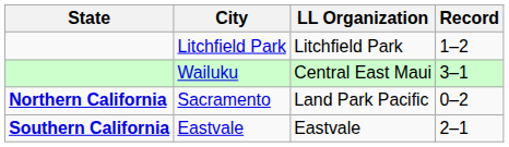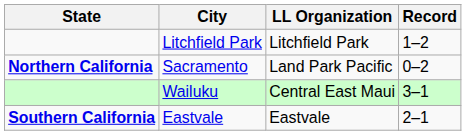 <table class="wikitable">
 <tr>
 <th>State</th>
 <th>City</th>
 <th>LL Organization</th>
 <th>Record</th>
 </tr>
 <tr>
 <td><strong></strong></td>
 <td><a href='#'>Litchfield Park</a></td>
 <td>Litchfield Park</td>
 <td>1–2</td>
 </tr>
+<tr>
+<td> <strong><a href='#'>Northern California</a></strong></td>
+<td><a href='#'>Sacramento</a></td>
+<td>Land Park Pacific</td>
+<td>0–2</td>
+</tr>
 <tr bgcolor="#ccffcc">
 <td><strong></strong></td>
 <td><a href='#'>Wailuku</a></td>
 <td>Central East Maui</td>
 <td>3–1</td>
-</tr>
-<tr>
-<td> <strong><a href='#'>Northern California</a></strong></td>
-<td><a href='#'>Sacramento</a></td>
-<td>Land Park Pacific</td>
-<td>0–2</td>
 </tr>
 <tr>
 <td> <strong><a href='#'>Southern California</a></strong></td>
 <td><a href='#'>Eastvale</a></td>
 <td>Eastvale</td>
 <td>2–1</td>
 </tr>
 </table>
